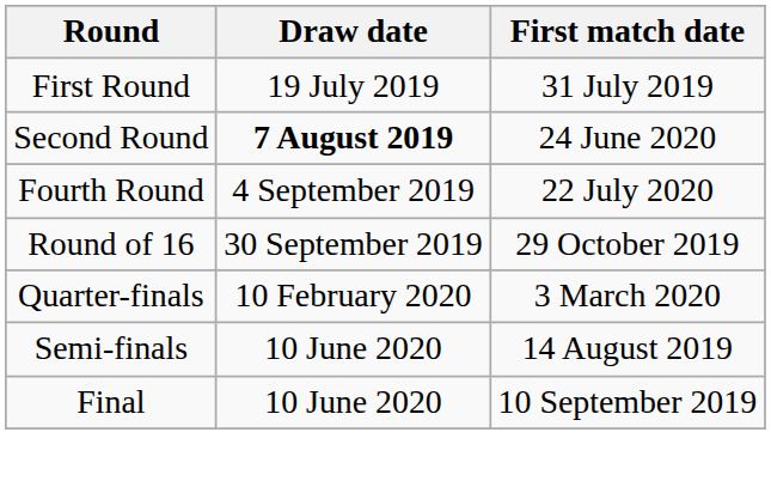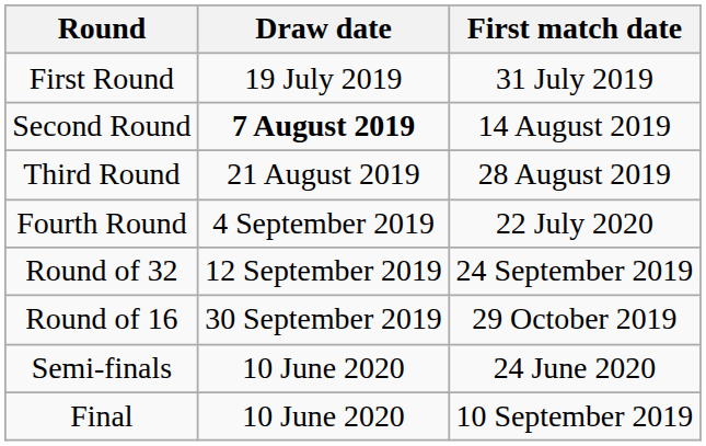 <table class="wikitable" style="text-align:center">
 <tr>
 <th>Round</th>
 <th>Draw date</th>
 <th>First match date</th>
 </tr>
 <tr>
 <td>First Round</td>
 <td>19 July 2019</td>
 <td>31 July 2019</td>
 </tr>
 <tr>
 <td>Second Round</td>
 <td><strong>7 August 2019</strong></td>
-<td>24 June 2020</td>
+<td>14 August 2019</td>
+</tr>
+<tr>
+<td>Third Round</td>
+<td>21 August 2019</td>
+<td>28 August 2019</td>
 </tr>
 <tr>
 <td>Fourth Round</td>
 <td>4 September 2019</td>
 <td>22 July 2020</td>
 </tr>
 <tr>
+<td>Round of 32</td>
+<td>12 September 2019</td>
+<td>24 September 2019</td>
+</tr>
+<tr>
 <td>Round of 16</td>
 <td>30 September 2019</td>
 <td>29 October 2019</td>
 </tr>
 <tr>
-<td>Quarter-finals</td>
-<td>10 February 2020</td>
-<td>3 March 2020</td>
-</tr>
-<tr>
 <td>Semi-finals</td>
 <td>10 June 2020</td>
-<td>14 August 2019</td>
+<td>24 June 2020</td>
 </tr>
 <tr 8 July 2020>
 <td>Final</td>
 <td>10 June 2020</td>
 <td>10 September 2019</td>
 </tr>
 </table>
